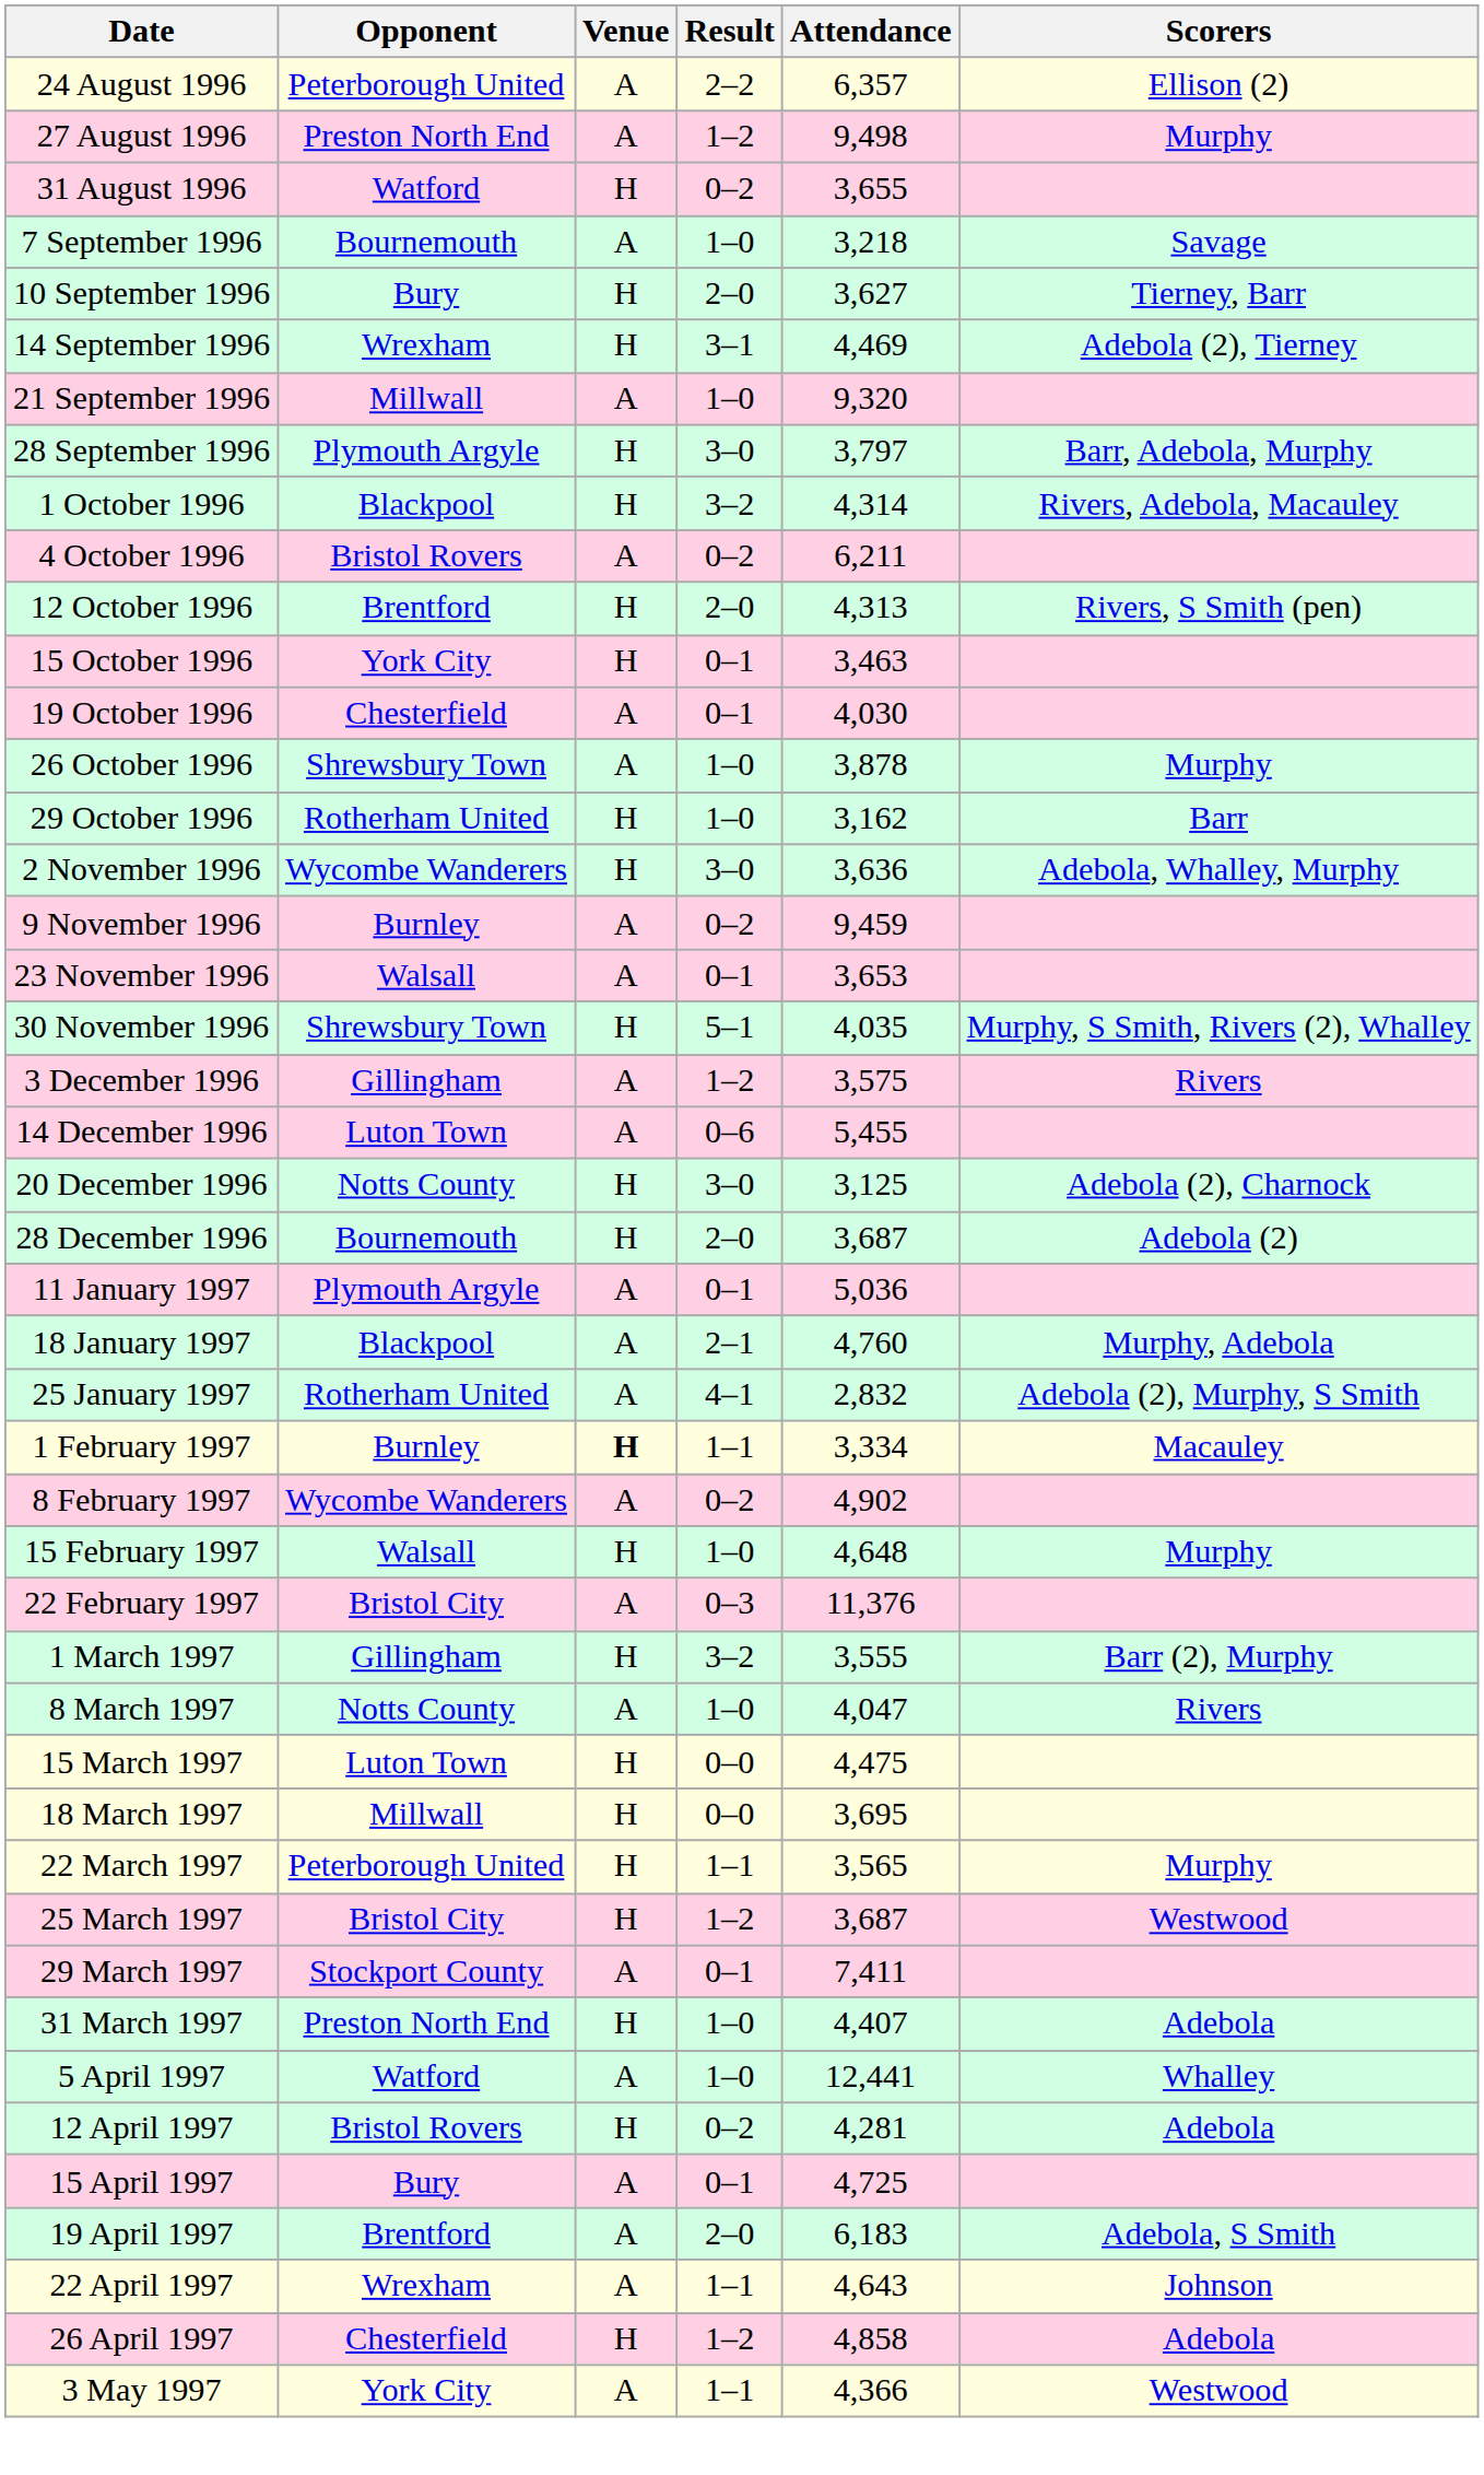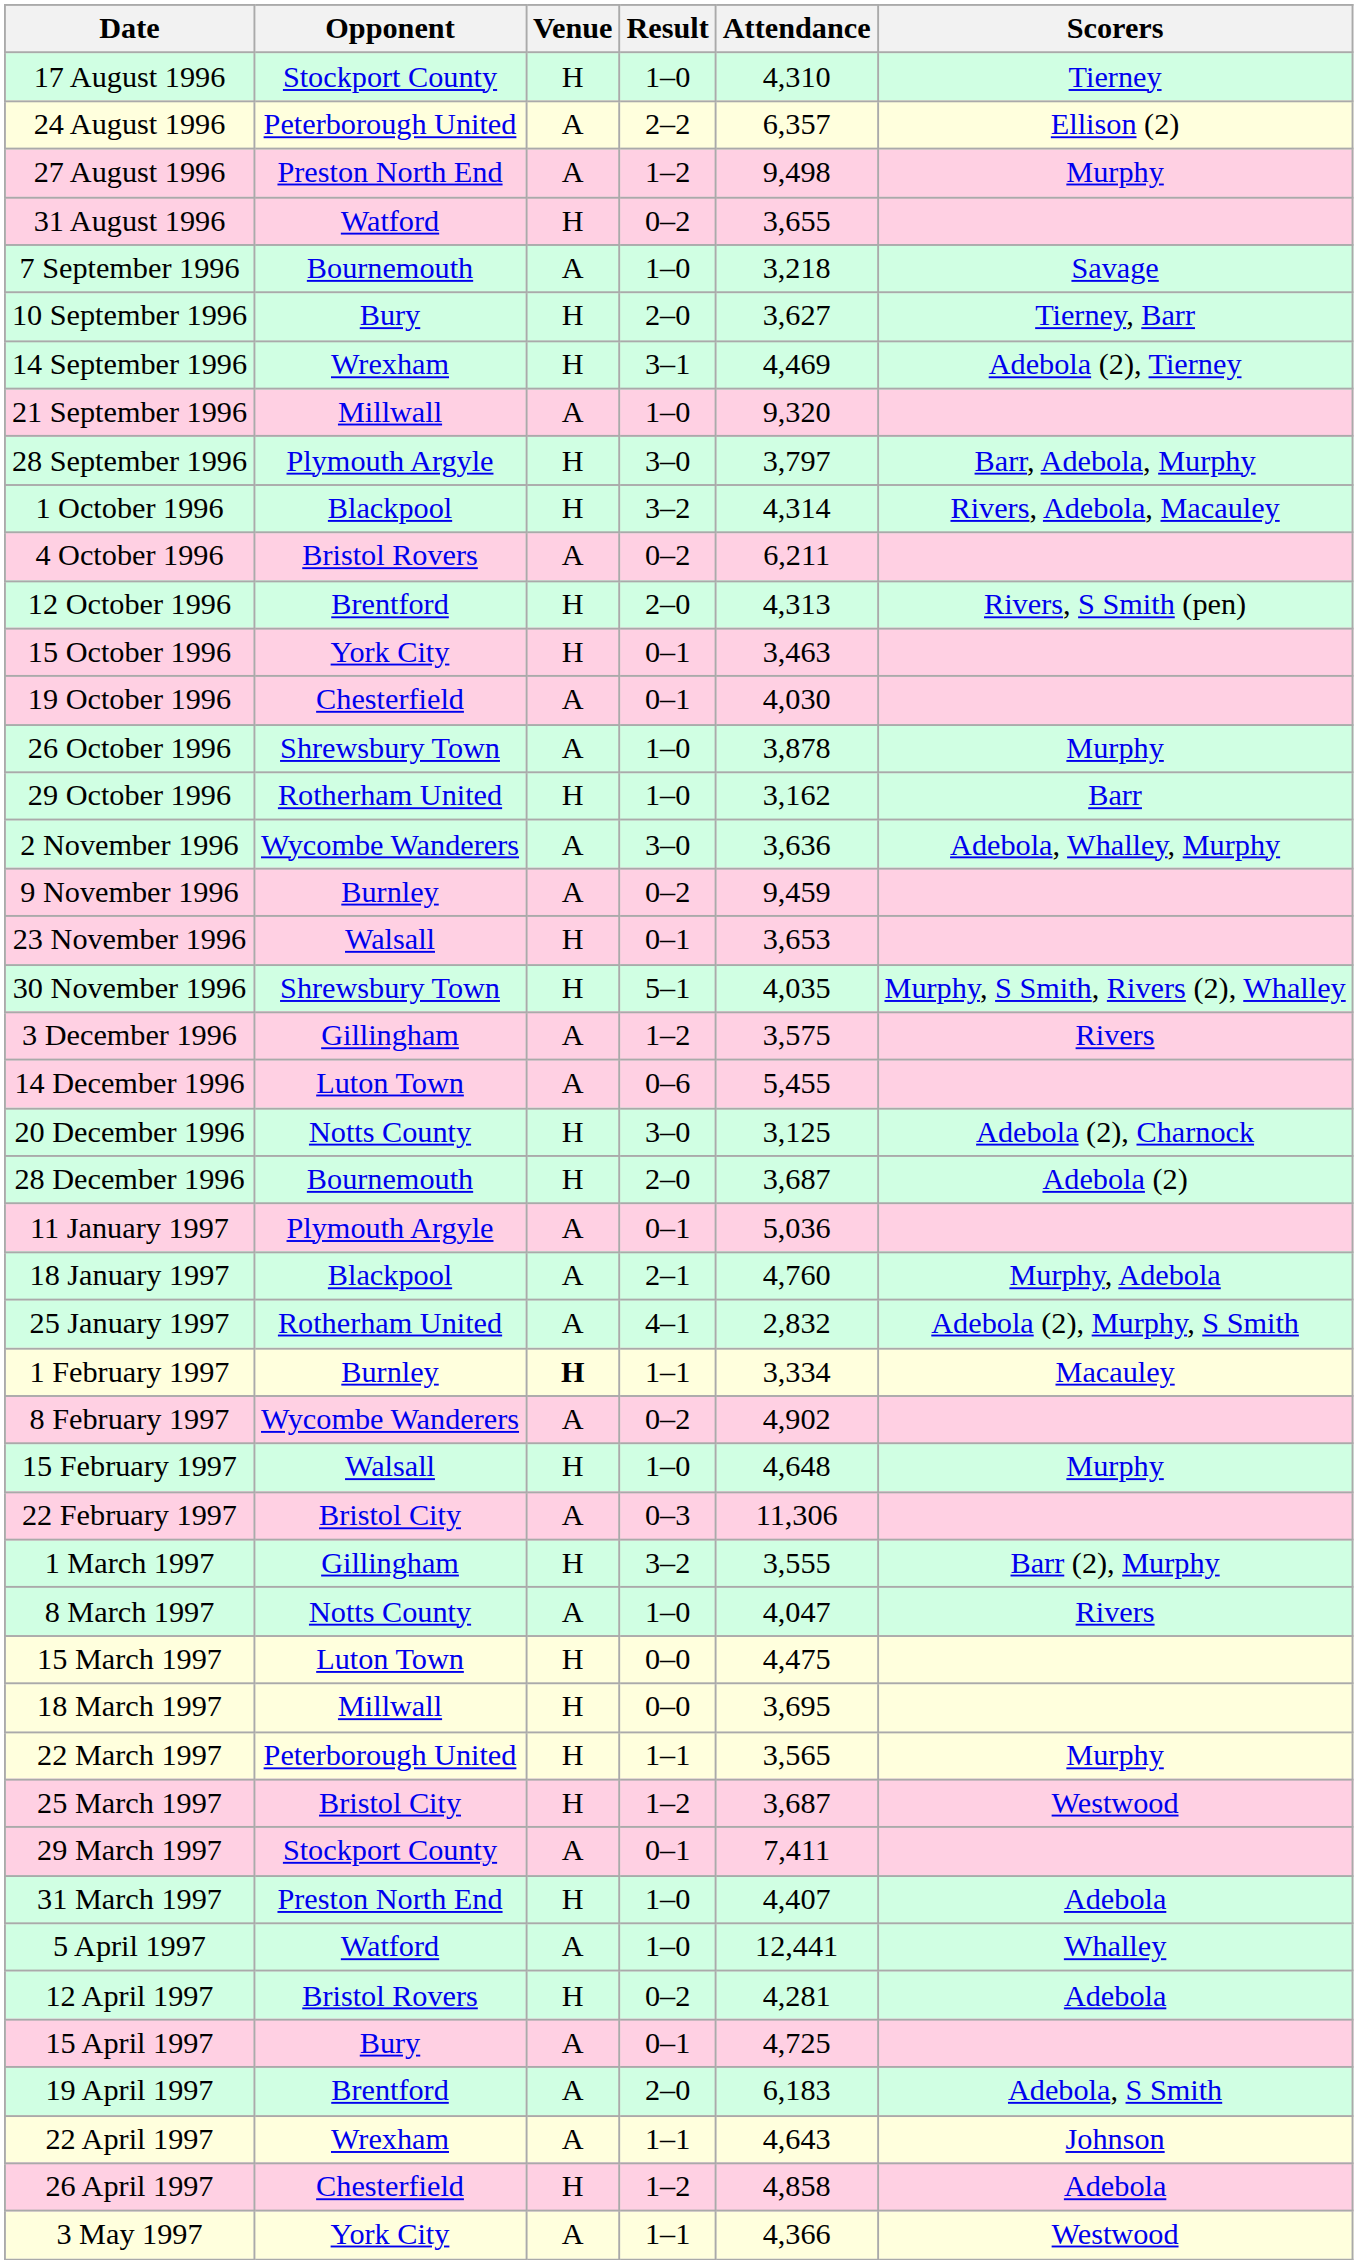 <table class="wikitable sortable" style="font-size:100%; text-align:center">
 <tr>
 <th>Date</th>
 <th>Opponent</th>
 <th>Venue</th>
 <th>Result</th>
 <th>Attendance</th>
 <th>Scorers</th>
+</tr>
+<tr style="background-color: #d0ffe3;">
+<td>17 August 1996</td>
+<td><a href='#'>Stockport County</a></td>
+<td>H</td>
+<td>1–0</td>
+<td>4,310</td>
+<td><a href='#'>Tierney</a></td>
 </tr>
 <tr style="background-color: #ffffdd;">
 <td>24 August 1996</td>
 <td><a href='#'>Peterborough United</a></td>
 <td>A</td>
 <td>2–2</td>
 <td>6,357</td>
 <td><a href='#'>Ellison</a> (2)</td>
 </tr>
 <tr style="background-color: #ffd0e3;">
 <td>27 August 1996</td>
 <td><a href='#'>Preston North End</a></td>
 <td>A</td>
 <td>1–2</td>
 <td>9,498</td>
 <td><a href='#'>Murphy</a></td>
 </tr>
 <tr style="background-color: #ffd0e3;">
 <td>31 August 1996</td>
 <td><a href='#'>Watford</a></td>
 <td>H</td>
 <td>0–2</td>
 <td>3,655</td>
 <td></td>
 </tr>
 <tr style="background-color: #d0ffe3;">
 <td>7 September 1996</td>
 <td><a href='#'>Bournemouth</a></td>
 <td>A</td>
 <td>1–0</td>
 <td>3,218</td>
 <td><a href='#'>Savage</a></td>
 </tr>
 <tr style="background-color: #d0ffe3;">
 <td>10 September 1996</td>
 <td><a href='#'>Bury</a></td>
 <td>H</td>
 <td>2–0</td>
 <td>3,627</td>
 <td><a href='#'>Tierney</a>, <a href='#'>Barr</a></td>
 </tr>
 <tr style="background-color: #d0ffe3;">
 <td>14 September 1996</td>
 <td><a href='#'>Wrexham</a></td>
 <td>H</td>
 <td>3–1</td>
 <td>4,469</td>
 <td><a href='#'>Adebola</a> (2), <a href='#'>Tierney</a></td>
 </tr>
 <tr style="background-color: #ffd0e3;">
 <td>21 September 1996</td>
 <td><a href='#'>Millwall</a></td>
 <td>A</td>
 <td>1–0</td>
 <td>9,320</td>
 <td></td>
 </tr>
 <tr style="background-color: #d0ffe3;">
 <td>28 September 1996</td>
 <td><a href='#'>Plymouth Argyle</a></td>
 <td>H</td>
 <td>3–0</td>
 <td>3,797</td>
 <td><a href='#'>Barr</a>, <a href='#'>Adebola</a>, <a href='#'>Murphy</a></td>
 </tr>
 <tr style="background-color: #d0ffe3;">
 <td>1 October 1996</td>
 <td><a href='#'>Blackpool</a></td>
 <td>H</td>
 <td>3–2</td>
 <td>4,314</td>
 <td><a href='#'>Rivers</a>, <a href='#'>Adebola</a>, <a href='#'>Macauley</a></td>
 </tr>
 <tr style="background-color: #ffd0e3;">
 <td>4 October 1996</td>
 <td><a href='#'>Bristol Rovers</a></td>
 <td>A</td>
 <td>0–2</td>
 <td>6,211</td>
 <td></td>
 </tr>
 <tr style="background-color: #d0ffe3;">
 <td>12 October 1996</td>
 <td><a href='#'>Brentford</a></td>
 <td>H</td>
 <td>2–0</td>
 <td>4,313</td>
 <td><a href='#'>Rivers</a>, <a href='#'>S Smith</a> (pen)</td>
 </tr>
 <tr style="background-color: #ffd0e3;">
 <td>15 October 1996</td>
 <td><a href='#'>York City</a></td>
 <td>H</td>
 <td>0–1</td>
 <td>3,463</td>
 <td></td>
 </tr>
 <tr style="background-color: #ffd0e3;">
 <td>19 October 1996</td>
 <td><a href='#'>Chesterfield</a></td>
 <td>A</td>
 <td>0–1</td>
 <td>4,030</td>
 <td></td>
 </tr>
 <tr style="background-color: #d0ffe3;">
 <td>26 October 1996</td>
 <td><a href='#'>Shrewsbury Town</a></td>
 <td>A</td>
 <td>1–0</td>
 <td>3,878</td>
 <td><a href='#'>Murphy</a></td>
 </tr>
 <tr style="background-color: #d0ffe3;">
 <td>29 October 1996</td>
 <td><a href='#'>Rotherham United</a></td>
 <td>H</td>
 <td>1–0</td>
 <td>3,162</td>
 <td><a href='#'>Barr</a></td>
 </tr>
 <tr style="background-color: #d0ffe3;">
 <td>2 November 1996</td>
 <td><a href='#'>Wycombe Wanderers</a></td>
-<td>H</td>
+<td>A</td>
 <td>3–0</td>
 <td>3,636</td>
 <td><a href='#'>Adebola</a>, <a href='#'>Whalley</a>, <a href='#'>Murphy</a></td>
 </tr>
 <tr style="background-color: #ffd0e3;">
 <td>9 November 1996</td>
 <td><a href='#'>Burnley</a></td>
 <td>A</td>
 <td>0–2</td>
 <td>9,459</td>
 <td></td>
 </tr>
 <tr style="background-color: #ffd0e3;">
 <td>23 November 1996</td>
 <td><a href='#'>Walsall</a></td>
-<td>A</td>
+<td>H</td>
 <td>0–1</td>
 <td>3,653</td>
 <td></td>
 </tr>
 <tr style="background-color: #d0ffe3;">
 <td>30 November 1996</td>
 <td><a href='#'>Shrewsbury Town</a></td>
 <td>H</td>
 <td>5–1</td>
 <td>4,035</td>
 <td><a href='#'>Murphy</a>, <a href='#'>S Smith</a>, <a href='#'>Rivers</a> (2), <a href='#'>Whalley</a></td>
 </tr>
 <tr style="background-color: #ffd0e3;">
 <td>3 December 1996</td>
 <td><a href='#'>Gillingham</a></td>
 <td>A</td>
 <td>1–2</td>
 <td>3,575</td>
 <td><a href='#'>Rivers</a></td>
 </tr>
 <tr style="background-color: #ffd0e3;">
 <td>14 December 1996</td>
 <td><a href='#'>Luton Town</a></td>
 <td>A</td>
 <td>0–6</td>
 <td>5,455</td>
 <td></td>
 </tr>
 <tr style="background-color: #d0ffe3;">
 <td>20 December 1996</td>
 <td><a href='#'>Notts County</a></td>
 <td>H</td>
 <td>3–0</td>
 <td>3,125</td>
 <td><a href='#'>Adebola</a> (2), <a href='#'>Charnock</a></td>
 </tr>
 <tr style="background-color: #d0ffe3;">
 <td>28 December 1996</td>
 <td><a href='#'>Bournemouth</a></td>
 <td>H</td>
 <td>2–0</td>
 <td>3,687</td>
 <td><a href='#'>Adebola</a> (2)</td>
 </tr>
 <tr style="background-color: #ffd0e3;">
 <td>11 January 1997</td>
 <td><a href='#'>Plymouth Argyle</a></td>
 <td>A</td>
 <td>0–1</td>
 <td>5,036</td>
 <td></td>
 </tr>
 <tr style="background-color: #d0ffe3;">
 <td>18 January 1997</td>
 <td><a href='#'>Blackpool</a></td>
 <td>A</td>
 <td>2–1</td>
 <td>4,760</td>
 <td><a href='#'>Murphy</a>, <a href='#'>Adebola</a></td>
 </tr>
 <tr style="background-color: #d0ffe3;">
 <td>25 January 1997</td>
 <td><a href='#'>Rotherham United</a></td>
 <td>A</td>
 <td>4–1</td>
 <td>2,832</td>
 <td><a href='#'>Adebola</a> (2), <a href='#'>Murphy</a>, <a href='#'>S Smith</a></td>
 </tr>
 <tr style="background-color: #ffffdd;">
 <td>1 February 1997</td>
 <td><a href='#'>Burnley</a></td>
 <td><strong>H</strong></td>
 <td>1–1</td>
 <td>3,334</td>
 <td><a href='#'>Macauley</a></td>
 </tr>
 <tr style="background-color: #ffd0e3;">
 <td>8 February 1997</td>
 <td><a href='#'>Wycombe Wanderers</a></td>
 <td>A</td>
 <td>0–2</td>
 <td>4,902</td>
 <td></td>
 </tr>
 <tr style="background-color: #d0ffe3;">
 <td>15 February 1997</td>
 <td><a href='#'>Walsall</a></td>
 <td>H</td>
 <td>1–0</td>
 <td>4,648</td>
 <td><a href='#'>Murphy</a></td>
 </tr>
 <tr style="background-color: #ffd0e3;">
 <td>22 February 1997</td>
 <td><a href='#'>Bristol City</a></td>
 <td>A</td>
 <td>0–3</td>
-<td>11,376</td>
+<td>11,306</td>
 <td></td>
 </tr>
 <tr style="background-color: #d0ffe3;">
 <td>1 March 1997</td>
 <td><a href='#'>Gillingham</a></td>
 <td>H</td>
 <td>3–2</td>
 <td>3,555</td>
 <td><a href='#'>Barr</a> (2), <a href='#'>Murphy</a></td>
 </tr>
 <tr style="background-color: #d0ffe3;">
 <td>8 March 1997</td>
 <td><a href='#'>Notts County</a></td>
 <td>A</td>
 <td>1–0</td>
 <td>4,047</td>
 <td><a href='#'>Rivers</a></td>
 </tr>
 <tr style="background-color: #ffffdd;">
 <td>15 March 1997</td>
 <td><a href='#'>Luton Town</a></td>
 <td>H</td>
 <td>0–0</td>
 <td>4,475</td>
 <td></td>
 </tr>
 <tr style="background-color: #ffffdd;">
 <td>18 March 1997</td>
 <td><a href='#'>Millwall</a></td>
 <td>H</td>
 <td>0–0</td>
 <td>3,695</td>
 <td></td>
 </tr>
 <tr style="background-color: #ffffdd;">
 <td>22 March 1997</td>
 <td><a href='#'>Peterborough United</a></td>
 <td>H</td>
 <td>1–1</td>
 <td>3,565</td>
 <td><a href='#'>Murphy</a></td>
 </tr>
 <tr style="background-color: #ffd0e3;">
 <td>25 March 1997</td>
 <td><a href='#'>Bristol City</a></td>
 <td>H</td>
 <td>1–2</td>
 <td>3,687</td>
 <td><a href='#'>Westwood</a></td>
 </tr>
 <tr style="background-color: #ffd0e3;">
 <td>29 March 1997</td>
 <td><a href='#'>Stockport County</a></td>
 <td>A</td>
 <td>0–1</td>
 <td>7,411</td>
 <td></td>
 </tr>
 <tr style="background-color: #d0ffe3;">
 <td>31 March 1997</td>
 <td><a href='#'>Preston North End</a></td>
 <td>H</td>
 <td>1–0</td>
 <td>4,407</td>
 <td><a href='#'>Adebola</a></td>
 </tr>
 <tr style="background-color: #d0ffe3;">
 <td>5 April 1997</td>
 <td><a href='#'>Watford</a></td>
 <td>A</td>
 <td>1–0</td>
 <td>12,441</td>
 <td><a href='#'>Whalley</a></td>
 </tr>
 <tr style="background-color: #d0ffe3;">
 <td>12 April 1997</td>
 <td><a href='#'>Bristol Rovers</a></td>
 <td>H</td>
 <td>0–2</td>
 <td>4,281</td>
 <td><a href='#'>Adebola</a></td>
 </tr>
 <tr style="background-color: #ffd0e3;">
 <td>15 April 1997</td>
 <td><a href='#'>Bury</a></td>
 <td>A</td>
 <td>0–1</td>
 <td>4,725</td>
 <td></td>
 </tr>
 <tr style="background-color: #d0ffe3;">
 <td>19 April 1997</td>
 <td><a href='#'>Brentford</a></td>
 <td>A</td>
 <td>2–0</td>
 <td>6,183</td>
 <td><a href='#'>Adebola</a>, <a href='#'>S Smith</a></td>
 </tr>
 <tr style="background-color: #ffffdd;">
 <td>22 April 1997</td>
 <td><a href='#'>Wrexham</a></td>
 <td>A</td>
 <td>1–1</td>
 <td>4,643</td>
 <td><a href='#'>Johnson</a></td>
 </tr>
 <tr style="background-color: #ffd0e3;">
 <td>26 April 1997</td>
 <td><a href='#'>Chesterfield</a></td>
 <td>H</td>
 <td>1–2</td>
 <td>4,858</td>
 <td><a href='#'>Adebola</a></td>
 </tr>
 <tr style="background-color: #ffffdd;">
 <td>3 May 1997</td>
 <td><a href='#'>York City</a></td>
 <td>A</td>
 <td>1–1</td>
 <td>4,366</td>
 <td><a href='#'>Westwood</a></td>
 </tr>
 </table>
